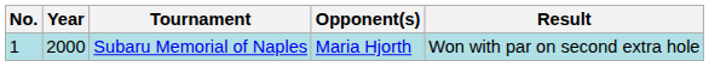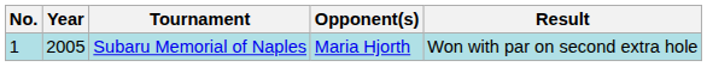 <table class="wikitable" style="font-size:95%;">
 <tr>
 <th>No.</th>
 <th>Year</th>
 <th>Tournament</th>
 <th>Opponent(s)</th>
 <th>Result</th>
 </tr>
 <tr style="background:#B0E0E6;">
 <td>1</td>
-<td>2000</td>
+<td>2005</td>
 <td><a href='#'>Subaru Memorial of Naples</a></td>
 <td> <a href='#'>Maria Hjorth</a></td>
 <td>Won with par on second extra hole</td>
 </tr>
 </table>
